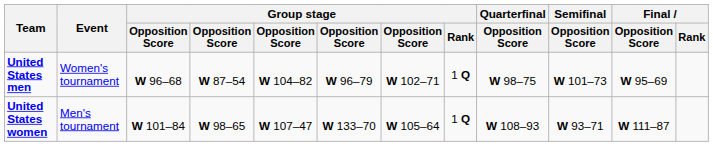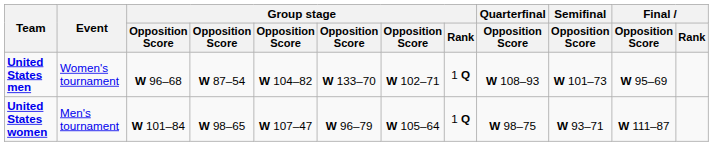 <table class=wikitable style=font-size:90%;text-align:center>
 <tr>
 <th rowspan=2>Team</th>
 <th rowspan=2>Event</th>
 <th colspan=6>Group stage</th>
 <th>Quarterfinal</th>
 <th>Semifinal</th>
 <th colspan=2>Final / </th>
 </tr>
 <tr style=font-size:95%>
 <th>Opposition<br>Score</th>
 <th>Opposition<br>Score</th>
 <th>Opposition<br>Score</th>
 <th>Opposition<br>Score</th>
 <th>Opposition<br>Score</th>
 <th>Rank</th>
 <th>Opposition<br>Score</th>
 <th>Opposition<br>Score</th>
 <th>Opposition<br>Score</th>
 <th>Rank</th>
 </tr>
 <tr>
 <td align=left><strong><a href='#'>United States men</a></strong></td>
 <td align=left><a href='#'>Women's tournament</a></td>
 <td><br><strong>W</strong> 96–68</td>
 <td><br><strong>W</strong> 87–54</td>
 <td><br><strong>W</strong> 104–82</td>
-<td><br><strong>W</strong> 96–79</td>
+<td><br><strong>W</strong> 133–70</td>
 <td><br><strong>W</strong> 102–71</td>
 <td>1 <strong>Q</strong></td>
-<td><br><strong>W</strong> 98–75</td>
+<td><br><strong>W</strong> 108–93</td>
 <td><br><strong>W</strong> 101–73</td>
 <td><br><strong>W</strong> 95–69</td>
 <td></td>
 </tr>
 <tr>
 <td align=left><strong><a href='#'>United States women</a></strong></td>
 <td align=left><a href='#'>Men's tournament</a></td>
 <td><br><strong>W</strong> 101–84</td>
 <td><br><strong>W</strong> 98–65</td>
 <td><br><strong>W</strong> 107–47</td>
-<td><br><strong>W</strong> 133–70</td>
+<td><br><strong>W</strong> 96–79</td>
 <td><br><strong>W</strong> 105–64</td>
 <td>1 <strong>Q</strong></td>
-<td><br><strong>W</strong> 108–93</td>
+<td><br><strong>W</strong> 98–75</td>
 <td><br><strong>W</strong> 93–71</td>
 <td><br><strong>W</strong> 111–87</td>
 <td></td>
 </tr>
 </table>
